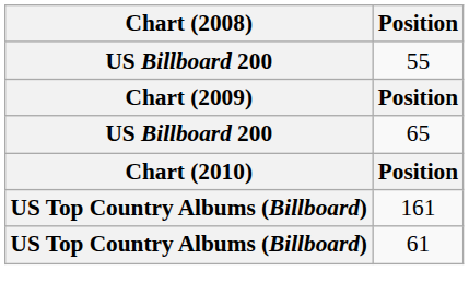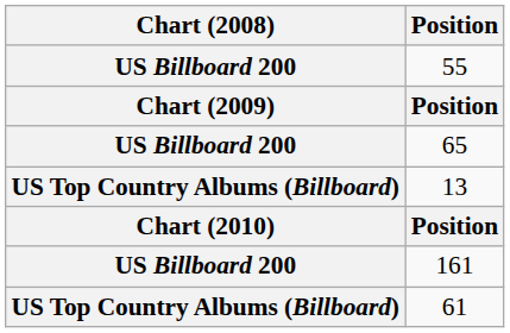 <table class="wikitable plainrowheaders" style="text-align:center">
 <tr>
 <th scope="col">Chart (2008)</th>
 <th scope="col">Position</th>
 </tr>
 <tr>
 <th scope="row">US <em>Billboard</em> 200</th>
 <td>55</td>
 </tr>
 <tr>
 <th scope="col">Chart (2009)</th>
 <th scope="col">Position</th>
 </tr>
 <tr>
 <th scope="row">US <em>Billboard</em> 200</th>
 <td>65</td>
 </tr>
 <tr>
+<th scope="row">US Top Country Albums (<em>Billboard</em>)</th>
+<td>13</td>
+</tr>
+<tr>
 <th scope="col">Chart (2010)</th>
 <th scope="col">Position</th>
 </tr>
 <tr>
-<th scope="row">US Top Country Albums (<em>Billboard</em>)</th>
+<th scope="row">US <em>Billboard</em> 200</th>
 <td>161</td>
 </tr>
 <tr>
 <th scope="row">US Top Country Albums (<em>Billboard</em>)</th>
 <td>61</td>
 </tr>
 </table>
